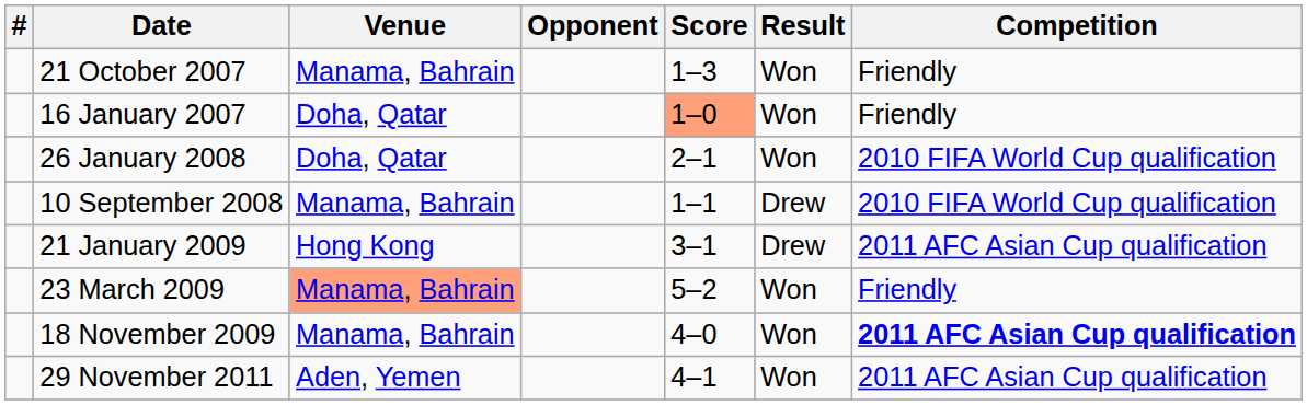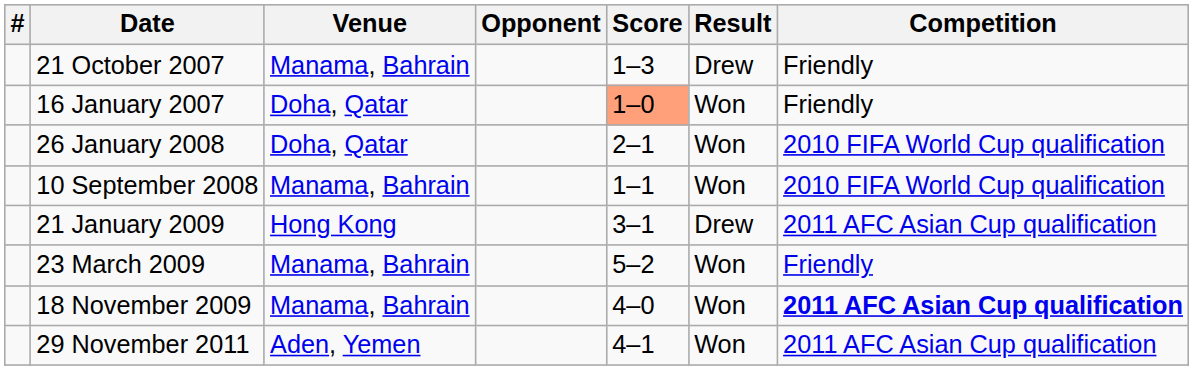 <table class="wikitable">
 <tr>
 <th>#</th>
 <th>Date</th>
 <th>Venue</th>
 <th>Opponent</th>
 <th>Score</th>
 <th>Result</th>
 <th>Competition</th>
 </tr>
 <tr>
 <td></td>
 <td>21 October 2007</td>
 <td><a href='#'>Manama</a>, <a href='#'>Bahrain</a></td>
 <td></td>
 <td>1–3</td>
-<td>Won</td>
+<td>Drew</td>
 <td>Friendly</td>
 </tr>
 <tr>
 <td></td>
 <td>16 January 2007</td>
 <td><a href='#'>Doha</a>, <a href='#'>Qatar</a></td>
 <td></td>
 <td style="background: lightsalmon;">1–0</td>
 <td>Won</td>
 <td>Friendly</td>
 </tr>
 <tr>
 <td></td>
 <td>26 January 2008</td>
 <td><a href='#'>Doha</a>, <a href='#'>Qatar</a></td>
 <td></td>
 <td>2–1</td>
 <td>Won</td>
 <td><a href='#'>2010 FIFA World Cup qualification</a></td>
 </tr>
 <tr>
 <td></td>
 <td>10 September 2008</td>
 <td><a href='#'>Manama</a>, <a href='#'>Bahrain</a></td>
 <td></td>
 <td>1–1</td>
-<td>Drew</td>
+<td>Won</td>
 <td><a href='#'>2010 FIFA World Cup qualification</a></td>
 </tr>
 <tr>
 <td></td>
 <td>21 January 2009</td>
 <td><a href='#'>Hong Kong</a></td>
 <td></td>
 <td>3–1</td>
 <td>Drew</td>
 <td><a href='#'>2011 AFC Asian Cup qualification</a></td>
 </tr>
 <tr>
 <td></td>
 <td>23 March 2009</td>
-<td style="background: lightsalmon;"><a href='#'>Manama</a>, <a href='#'>Bahrain</a></td>
+<td><a href='#'>Manama</a>, <a href='#'>Bahrain</a></td>
 <td></td>
 <td>5–2</td>
 <td>Won</td>
 <td><a href='#'>Friendly</a></td>
 </tr>
 <tr>
 <td></td>
 <td>18 November 2009</td>
 <td><a href='#'>Manama</a>, <a href='#'>Bahrain</a></td>
 <td></td>
 <td>4–0</td>
 <td>Won</td>
 <td><strong><a href='#'>2011 AFC Asian Cup qualification</a></strong></td>
 </tr>
 <tr>
 <td></td>
 <td>29 November 2011</td>
 <td><a href='#'>Aden</a>, <a href='#'>Yemen</a></td>
 <td></td>
 <td>4–1</td>
 <td>Won</td>
 <td><a href='#'>2011 AFC Asian Cup qualification</a></td>
 </tr>
 </table>
